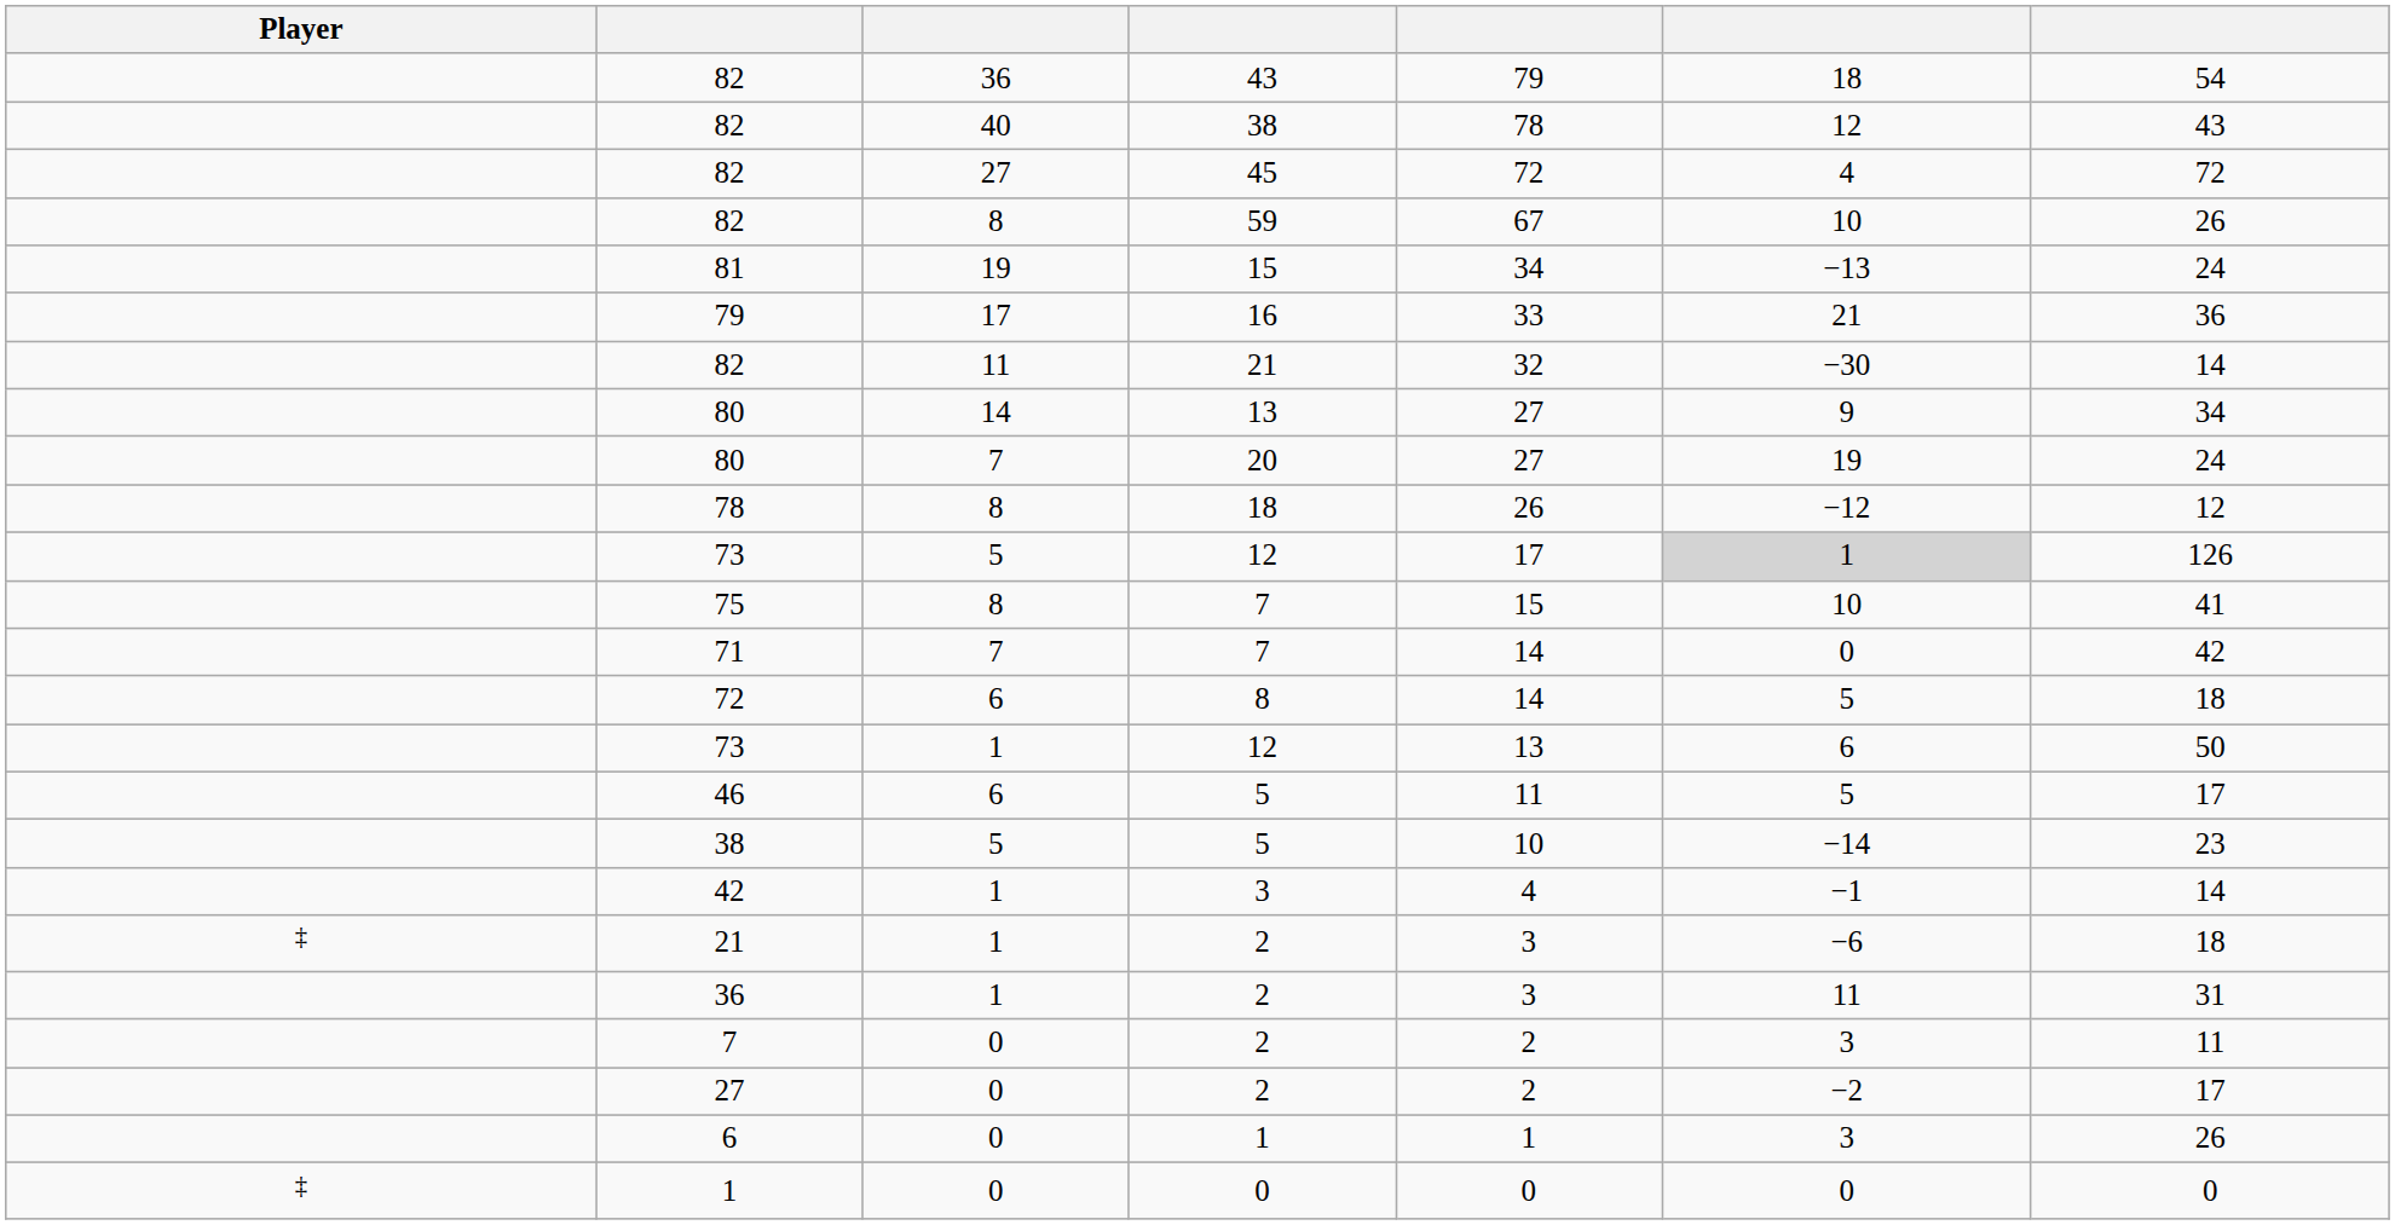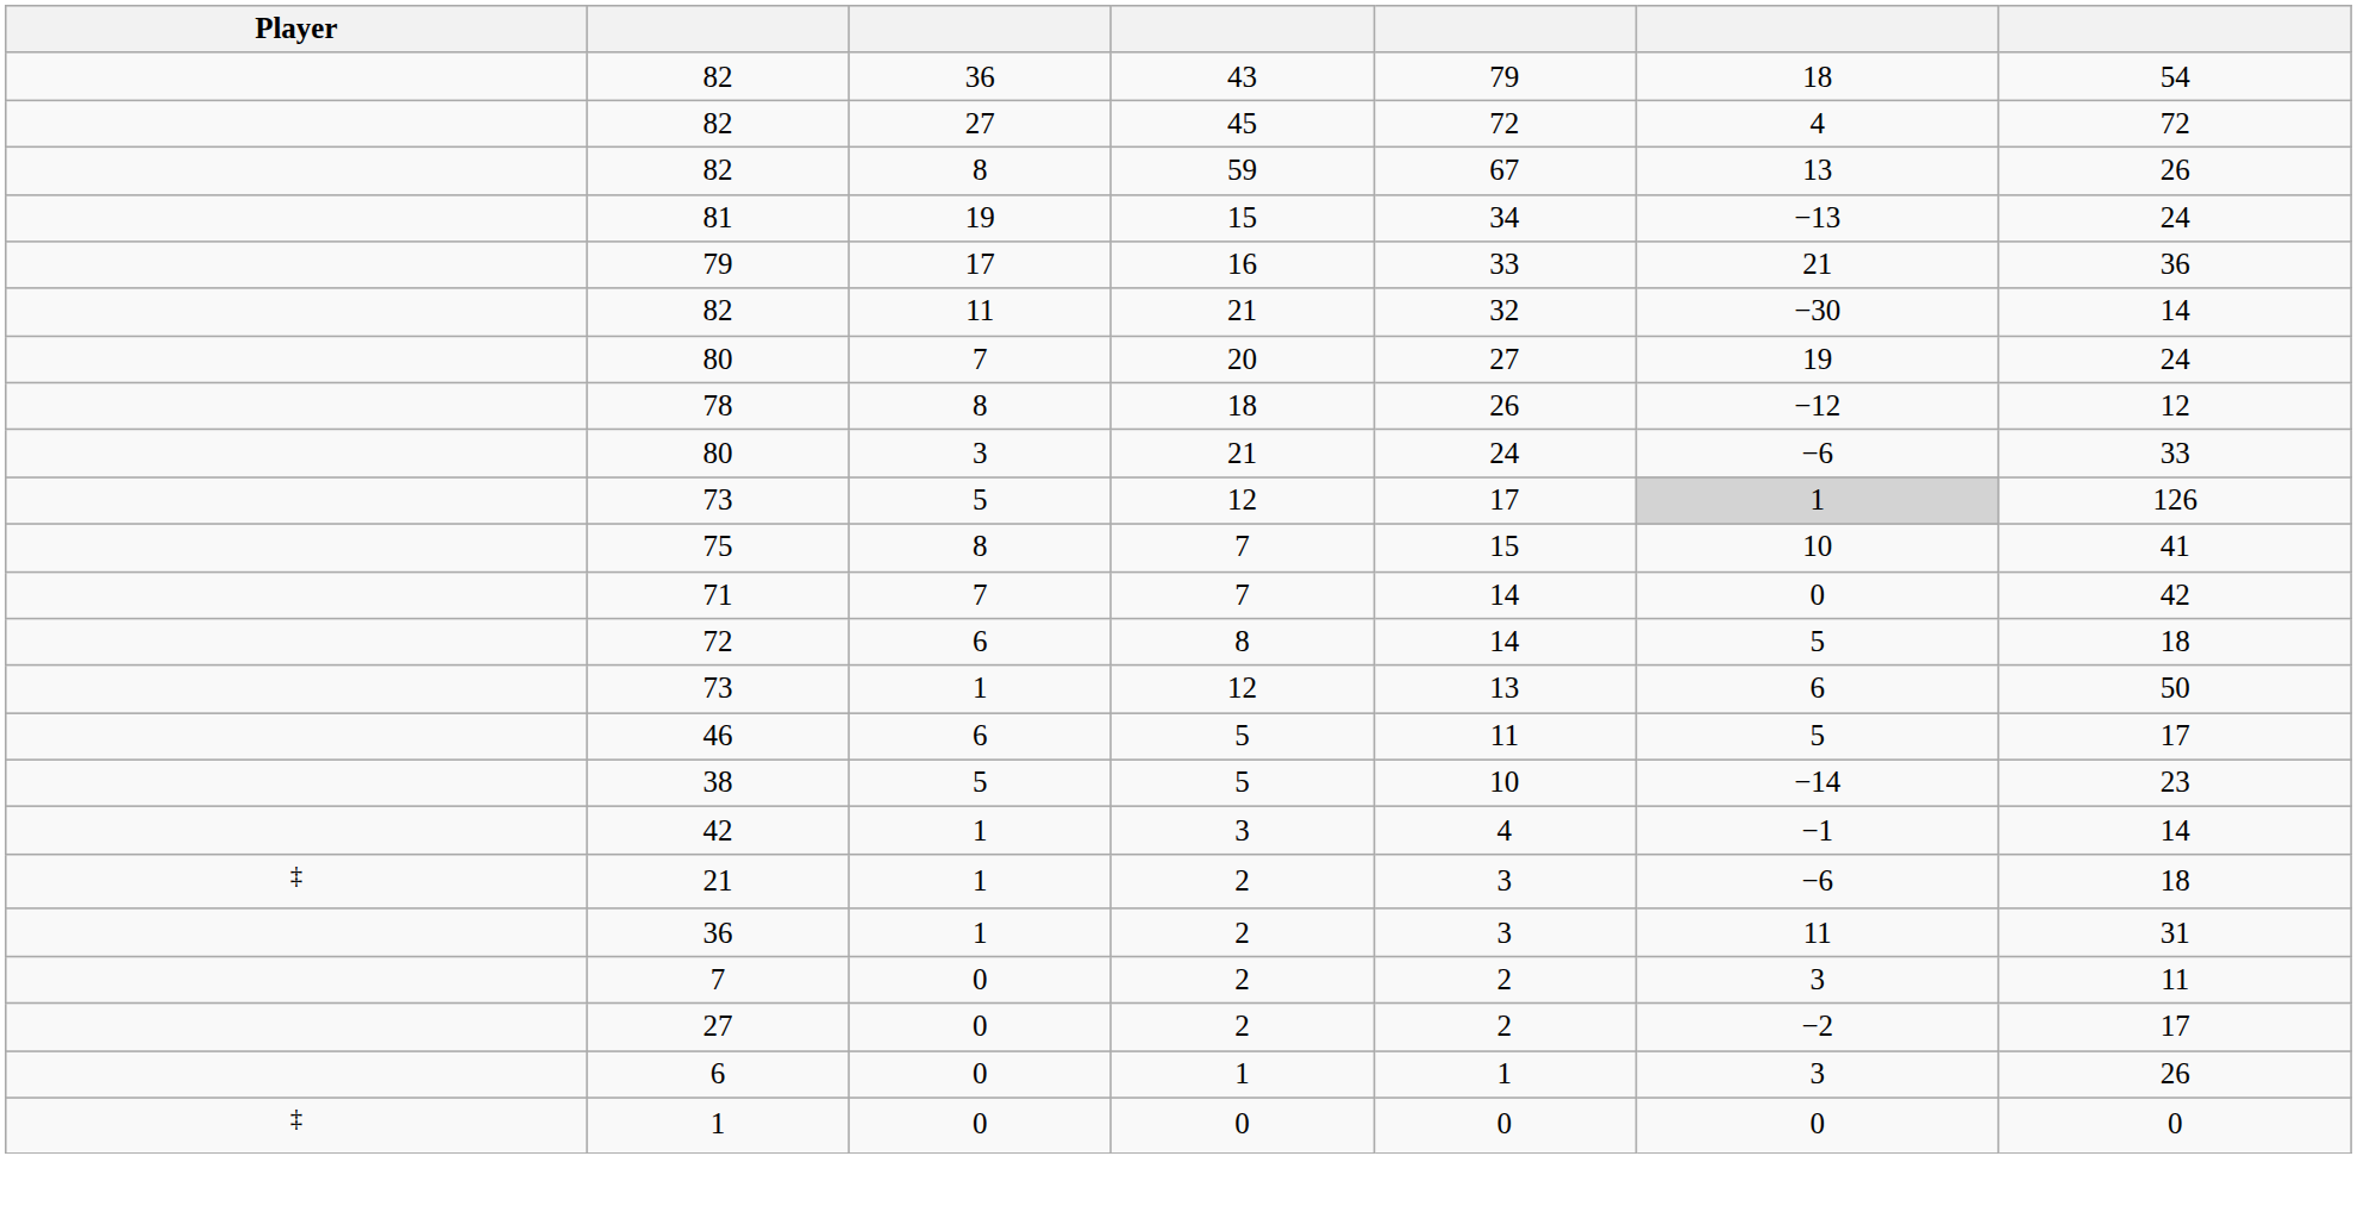 <table class="wikitable sortable" style="width:100%; text-align:center;">
 <tr>
 <th>Player</th>
 <th></th>
 <th></th>
 <th></th>
 <th></th>
 <th data-sort-type="number"></th>
 <th></th>
 </tr>
 <tr>
 <td></td>
 <td>82</td>
 <td>36</td>
 <td>43</td>
 <td>79</td>
 <td>18</td>
 <td>54</td>
 </tr>
 <tr>
 <td></td>
 <td>82</td>
-<td>40</td>
-<td>38</td>
-<td>78</td>
-<td>12</td>
-<td>43</td>
-</tr>
-<tr>
-<td></td>
-<td>82</td>
 <td>27</td>
 <td>45</td>
 <td>72</td>
 <td>4</td>
 <td>72</td>
 </tr>
 <tr>
 <td></td>
 <td>82</td>
 <td>8</td>
 <td>59</td>
 <td>67</td>
-<td>10</td>
+<td>13</td>
 <td>26</td>
 </tr>
 <tr>
 <td></td>
 <td>81</td>
 <td>19</td>
 <td>15</td>
 <td>34</td>
 <td>−13</td>
 <td>24</td>
 </tr>
 <tr>
 <td></td>
 <td>79</td>
 <td>17</td>
 <td>16</td>
 <td>33</td>
 <td>21</td>
 <td>36</td>
 </tr>
 <tr>
 <td></td>
 <td>82</td>
 <td>11</td>
 <td>21</td>
 <td>32</td>
 <td>−30</td>
 <td>14</td>
 </tr>
 <tr>
 <td></td>
 <td>80</td>
-<td>14</td>
-<td>13</td>
-<td>27</td>
-<td>9</td>
-<td>34</td>
-</tr>
-<tr>
-<td></td>
-<td>80</td>
 <td>7</td>
 <td>20</td>
 <td>27</td>
 <td>19</td>
 <td>24</td>
 </tr>
 <tr>
 <td></td>
 <td>78</td>
 <td>8</td>
 <td>18</td>
 <td>26</td>
 <td>−12</td>
 <td>12</td>
+</tr>
+<tr>
+<td></td>
+<td>80</td>
+<td>3</td>
+<td>21</td>
+<td>24</td>
+<td>−6</td>
+<td>33</td>
 </tr>
 <tr>
 <td></td>
 <td>73</td>
 <td>5</td>
 <td>12</td>
 <td>17</td>
 <td style="background: lightgrey;">1</td>
 <td>126</td>
 </tr>
 <tr>
 <td></td>
 <td>75</td>
 <td>8</td>
 <td>7</td>
 <td>15</td>
 <td>10</td>
 <td>41</td>
 </tr>
 <tr>
 <td></td>
 <td>71</td>
 <td>7</td>
 <td>7</td>
 <td>14</td>
 <td>0</td>
 <td>42</td>
 </tr>
 <tr>
 <td></td>
 <td>72</td>
 <td>6</td>
 <td>8</td>
 <td>14</td>
 <td>5</td>
 <td>18</td>
 </tr>
 <tr>
 <td></td>
 <td>73</td>
 <td>1</td>
 <td>12</td>
 <td>13</td>
 <td>6</td>
 <td>50</td>
 </tr>
 <tr>
 <td></td>
 <td>46</td>
 <td>6</td>
 <td>5</td>
 <td>11</td>
 <td>5</td>
 <td>17</td>
 </tr>
 <tr>
 <td></td>
 <td>38</td>
 <td>5</td>
 <td>5</td>
 <td>10</td>
 <td>−14</td>
 <td>23</td>
 </tr>
 <tr>
 <td></td>
 <td>42</td>
 <td>1</td>
 <td>3</td>
 <td>4</td>
 <td>−1</td>
 <td>14</td>
 </tr>
 <tr>
 <td><sup>‡</sup></td>
 <td>21</td>
 <td>1</td>
 <td>2</td>
 <td>3</td>
 <td>−6</td>
 <td>18</td>
 </tr>
 <tr>
 <td></td>
 <td>36</td>
 <td>1</td>
 <td>2</td>
 <td>3</td>
 <td>11</td>
 <td>31</td>
 </tr>
 <tr>
 <td></td>
 <td>7</td>
 <td>0</td>
 <td>2</td>
 <td>2</td>
 <td>3</td>
 <td>11</td>
 </tr>
 <tr>
 <td></td>
 <td>27</td>
 <td>0</td>
 <td>2</td>
 <td>2</td>
 <td>−2</td>
 <td>17</td>
 </tr>
 <tr>
 <td></td>
 <td>6</td>
 <td>0</td>
 <td>1</td>
 <td>1</td>
 <td>3</td>
 <td>26</td>
 </tr>
 <tr>
 <td><sup>‡</sup></td>
 <td>1</td>
 <td>0</td>
 <td>0</td>
 <td>0</td>
 <td>0</td>
 <td>0</td>
 </tr>
 </table>
